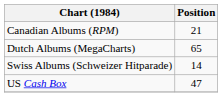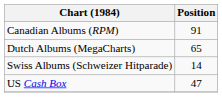 <table class="wikitable sortable">
 <tr>
 <th>Chart (1984)</th>
 <th>Position</th>
 </tr>
 <tr>
 <td align="left">Canadian Albums (<em>RPM</em>)</td>
-<td align="center">21</td>
+<td align="center">91</td>
 </tr>
 <tr>
 <td align="left">Dutch Albums (MegaCharts)</td>
 <td align="center">65</td>
 </tr>
 <tr>
 <td align="left">Swiss Albums (Schweizer Hitparade)</td>
 <td align="center">14</td>
 </tr>
 <tr>
 <td>US <a href='#'><em>Cash Box</em></a></td>
 <td align="center">47</td>
 </tr>
 <tr>
 </tr>
 </table>
